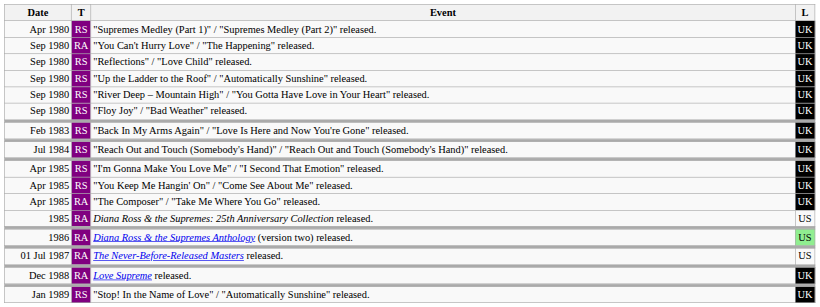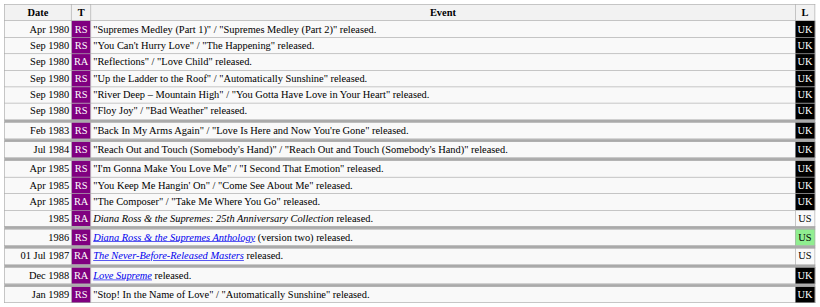 <table class="wikitable" style="text-align: center">
 <tr>
 <th style="width:12ch">Date</th>
 <th style="width:1%">T</th>
 <th>Event</th>
 <th style="width:2%">L</th>
 </tr>
 <tr>
 <td style="text-align: right">Apr 1980</td>
 <td style="background:purple; color: white">RS</td>
 <td style="text-align:left;">"Supremes Medley (Part 1)" / "Supremes Medley (Part 2)" released.</td>
 <td style="background:black; color: white">UK</td>
 </tr>
 <tr>
 <td style="text-align: right">Sep 1980</td>
-<td style="background:purple; color: white">RA</td>
+<td style="background:purple; color: white">RS</td>
 <td style="text-align:left;">"You Can't Hurry Love" / "The Happening" released.</td>
 <td style="background:black; color: white">UK</td>
 </tr>
 <tr>
 <td style="text-align: right">Sep 1980</td>
-<td style="background:purple; color: white">RS</td>
+<td style="background:purple; color: white">RA</td>
 <td style="text-align:left;">"Reflections" / "Love Child" released.</td>
 <td style="background:black; color: white">UK</td>
 </tr>
 <tr>
 <td style="text-align: right">Sep 1980</td>
 <td style="background:purple; color: white">RS</td>
 <td style="text-align:left;">"Up the Ladder to the Roof" / "Automatically Sunshine" released.</td>
 <td style="background:black; color: white">UK</td>
 </tr>
 <tr>
 <td style="text-align: right">Sep 1980</td>
 <td style="background:purple; color: white">RS</td>
 <td style="text-align:left;">"River Deep – Mountain High" / "You Gotta Have Love in Your Heart" released.</td>
 <td style="background:black; color: white">UK</td>
 </tr>
 <tr>
 <td style="text-align: right">Sep 1980</td>
 <td style="background:purple; color: white">RS</td>
 <td style="text-align:left;">"Floy Joy" / "Bad Weather" released.</td>
 <td style="background:black; color: white">UK</td>
 </tr>
 <tr>
 <td colspan="6" style="background: #aaa; height: 3px; padding: 0 !important"></td>
 </tr>
 <tr>
 <td style="text-align: right">Feb 1983</td>
 <td style="background:purple; color: white">RS</td>
 <td style="text-align:left;">"Back In My Arms Again" / "Love Is Here and Now You're Gone" released.</td>
 <td style="background:black; color: white">UK</td>
 </tr>
 <tr>
 <td colspan="6" style="background: #aaa; height: 3px; padding: 0 !important"></td>
 </tr>
 <tr>
 <td style="text-align: right">Jul 1984</td>
 <td style="background:purple; color: white">RS</td>
 <td style="text-align:left;">"Reach Out and Touch (Somebody's Hand)" / "Reach Out and Touch (Somebody's Hand)" released.</td>
 <td style="background:black; color: white">UK</td>
 </tr>
 <tr>
 <td colspan="6" style="background: #aaa; height: 3px; padding: 0 !important"></td>
 </tr>
 <tr>
 <td style="text-align: right">Apr 1985</td>
 <td style="background:purple; color: white">RS</td>
 <td style="text-align:left;">"I'm Gonna Make You Love Me" / "I Second That Emotion" released.</td>
 <td style="background:black; color: white">UK</td>
 </tr>
 <tr>
 <td style="text-align: right">Apr 1985</td>
 <td style="background:purple; color: white">RS</td>
 <td style="text-align:left;">"You Keep Me Hangin' On" / "Come See About Me" released.</td>
 <td style="background:black; color: white">UK</td>
 </tr>
 <tr>
 <td style="text-align: right">Apr 1985</td>
 <td style="background:purple; color: white">RA</td>
 <td style="text-align:left;">"The Composer" / "Take Me Where You Go" released.</td>
 <td style="background:black; color: white">UK</td>
 </tr>
 <tr>
 <td style="text-align: right">1985</td>
 <td style="background:purple; color: white">RA</td>
 <td style="text-align:left;"><em>Diana Ross & the Supremes: 25th Anniversary Collection</em> released.</td>
 <td>US</td>
 </tr>
 <tr>
 <td colspan="6" style="background: #aaa; height: 3px; padding: 0 !important"></td>
 </tr>
 <tr>
 <td style="text-align: right">1986</td>
-<td style="background:purple; color: white">RA</td>
+<td style="background:purple; color: white">RS</td>
 <td style="text-align:left;"><em><a href='#'>Diana Ross & the Supremes Anthology</a></em> (version two) released.</td>
 <td style="background: lightgreen;">US</td>
 </tr>
 <tr>
 <td colspan="6" style="background: #aaa; height: 3px; padding: 0 !important"></td>
 </tr>
 <tr>
 <td style="text-align: right">01 Jul 1987</td>
 <td style="background:purple; color: white">RA</td>
 <td style="text-align:left;"><em><a href='#'>The Never-Before-Released Masters</a></em> released.</td>
 <td>US</td>
 </tr>
 <tr>
 <td colspan="6" style="background: #aaa; height: 3px; padding: 0 !important"></td>
 </tr>
 <tr>
 <td style="text-align: right">Dec 1988</td>
 <td style="background:purple; color: white">RA</td>
 <td style="text-align:left;"><em><a href='#'>Love Supreme</a></em> released.</td>
 <td style="background:black; color: white">UK</td>
 </tr>
 <tr>
 <td colspan="6" style="background: #aaa; height: 3px; padding: 0 !important"></td>
 </tr>
 <tr>
 <td style="text-align: right">Jan 1989</td>
 <td style="background:purple; color: white">RS</td>
 <td style="text-align:left;">"Stop! In the Name of Love" / "Automatically Sunshine" released.</td>
 <td style="background:black; color: white">UK</td>
 </tr>
 </table>
